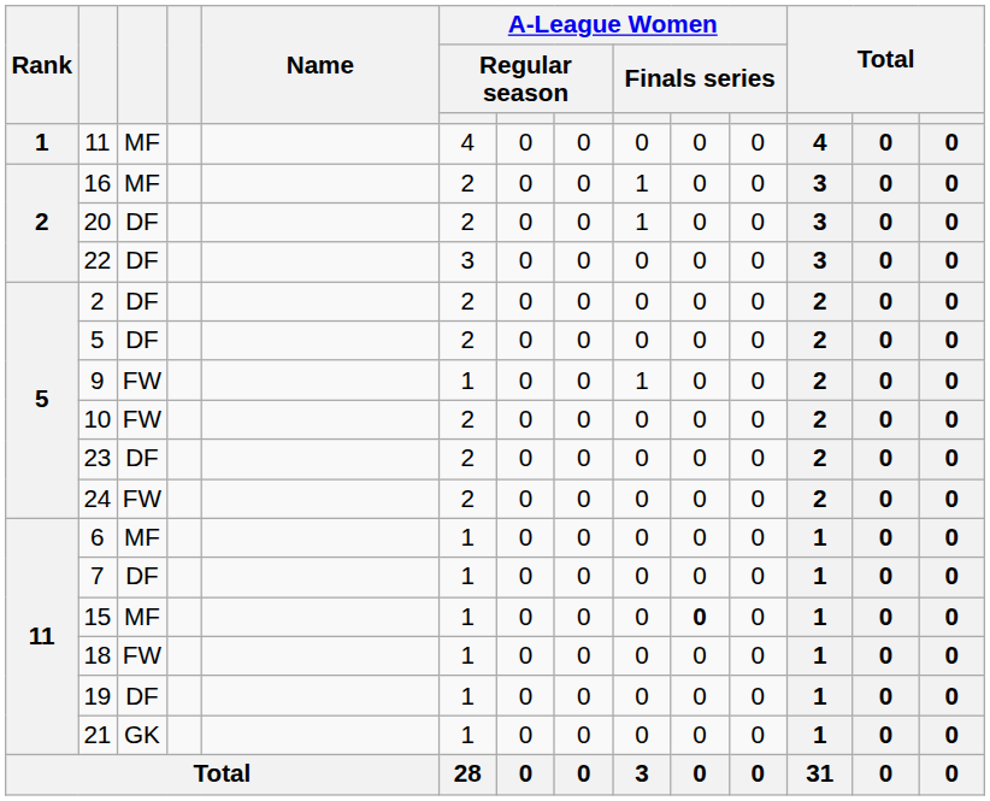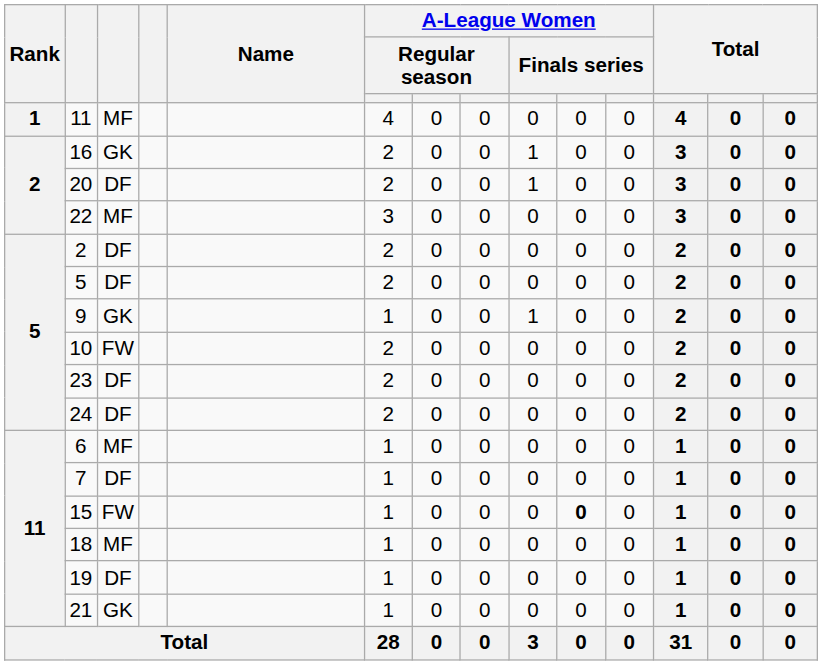 <table class="wikitable sortable" style="text-align:center;">
 <tr>
 <th rowspan="3" width="15">Rank</th>
 <th rowspan="3" width="15"></th>
 <th rowspan="3" width="15"></th>
 <th rowspan="3" width="15"></th>
 <th rowspan="3" width="145">Name</th>
 <th colspan="6" width="120"><a href='#'>A-League Women</a></th>
 <th colspan="3" rowspan="2" width="120">Total</th>
 </tr>
 <tr>
 <th colspan="3">Regular season</th>
 <th colspan="3">Finals series</th>
 </tr>
 <tr>
 <th style="width:30px"></th>
 <th style="width:30px"></th>
 <th style="width:30px"></th>
 <th style="width:30px"></th>
 <th style="width:30px"></th>
 <th style="width:30px"></th>
 <th style="width:30px"></th>
 <th style="width:30px"></th>
 <th style="width:30px"></th>
 </tr>
 <tr>
 <th>1</th>
 <td>11</td>
 <td>MF</td>
 <td></td>
 <td align="left"><br></td>
 <td>4</td>
 <td>0</td>
 <td>0<br></td>
 <td>0</td>
 <td>0</td>
 <td>0<br></td>
 <th>4</th>
 <th>0</th>
 <th>0</th>
 </tr>
 <tr>
 <th rowspan="3">2</th>
 <td>16</td>
-<td>MF</td>
+<td>GK</td>
 <td></td>
 <td align="left"><br></td>
 <td>2</td>
 <td>0</td>
 <td>0<br></td>
 <td>1</td>
 <td>0</td>
 <td>0<br></td>
 <th>3</th>
 <th>0</th>
 <th>0</th>
 </tr>
 <tr>
 <td>20</td>
 <td>DF</td>
 <td></td>
 <td align="left"><br></td>
 <td>2</td>
 <td>0</td>
 <td>0<br></td>
 <td>1</td>
 <td>0</td>
 <td>0<br></td>
 <th>3</th>
 <th>0</th>
 <th>0</th>
 </tr>
 <tr>
 <td>22</td>
-<td>DF</td>
+<td>MF</td>
 <td></td>
 <td align="left"><br></td>
 <td>3</td>
 <td>0</td>
 <td>0<br></td>
 <td>0</td>
 <td>0</td>
 <td>0<br></td>
 <th>3</th>
 <th>0</th>
 <th>0</th>
 </tr>
 <tr>
 <th rowspan="6">5</th>
 <td>2</td>
 <td>DF</td>
 <td></td>
 <td align="left"><br></td>
 <td>2</td>
 <td>0</td>
 <td>0<br></td>
 <td>0</td>
 <td>0</td>
 <td>0<br></td>
 <th>2</th>
 <th>0</th>
 <th>0</th>
 </tr>
 <tr>
 <td>5</td>
 <td>DF</td>
 <td></td>
 <td align="left"><br></td>
 <td>2</td>
 <td>0</td>
 <td>0<br></td>
 <td>0</td>
 <td>0</td>
 <td>0<br></td>
 <th>2</th>
 <th>0</th>
 <th>0</th>
 </tr>
 <tr>
 <td>9</td>
-<td>FW</td>
+<td>GK</td>
 <td></td>
 <td align="left"><br></td>
 <td>1</td>
 <td>0</td>
 <td>0<br></td>
 <td>1</td>
 <td>0</td>
 <td>0<br></td>
 <th>2</th>
 <th>0</th>
 <th>0</th>
 </tr>
 <tr>
 <td>10</td>
 <td>FW</td>
 <td></td>
 <td align="left"><br></td>
 <td>2</td>
 <td>0</td>
 <td>0<br></td>
 <td>0</td>
 <td>0</td>
 <td>0<br></td>
 <th>2</th>
 <th>0</th>
 <th>0</th>
 </tr>
 <tr>
 <td>23</td>
 <td>DF</td>
 <td></td>
 <td align="left"><br></td>
 <td>2</td>
 <td>0</td>
 <td>0<br></td>
 <td>0</td>
 <td>0</td>
 <td>0<br></td>
 <th>2</th>
 <th>0</th>
 <th>0</th>
 </tr>
 <tr>
 <td>24</td>
-<td>FW</td>
+<td>DF</td>
 <td></td>
 <td align="left"><br></td>
 <td>2</td>
 <td>0</td>
 <td>0<br></td>
 <td>0</td>
 <td>0</td>
 <td>0<br></td>
 <th>2</th>
 <th>0</th>
 <th>0</th>
 </tr>
 <tr>
 <th rowspan="6">11</th>
 <td>6</td>
 <td>MF</td>
 <td></td>
 <td align="left"><br></td>
 <td>1</td>
 <td>0</td>
 <td>0<br></td>
 <td>0</td>
 <td>0</td>
 <td>0<br></td>
 <th>1</th>
 <th>0</th>
 <th>0</th>
 </tr>
 <tr>
 <td>7</td>
 <td>DF</td>
 <td></td>
 <td align="left"><br></td>
 <td>1</td>
 <td>0</td>
 <td>0<br></td>
 <td>0</td>
 <td>0</td>
 <td>0<br></td>
 <th>1</th>
 <th>0</th>
 <th>0</th>
 </tr>
 <tr>
 <td>15</td>
-<td>MF</td>
+<td>FW</td>
 <td></td>
 <td align="left"><br></td>
 <td>1</td>
 <td>0</td>
 <td>0<br></td>
 <td>0</td>
 <td><strong>0</strong></td>
 <td>0<br></td>
 <th>1</th>
 <th>0</th>
 <th>0</th>
 </tr>
 <tr>
 <td>18</td>
-<td>FW</td>
+<td>MF</td>
 <td></td>
 <td align="left"><br></td>
 <td>1</td>
 <td>0</td>
 <td>0<br></td>
 <td>0</td>
 <td>0</td>
 <td>0<br></td>
 <th>1</th>
 <th>0</th>
 <th>0</th>
 </tr>
 <tr>
 <td>19</td>
 <td>DF</td>
 <td></td>
 <td align="left"><br></td>
 <td>1</td>
 <td>0</td>
 <td>0<br></td>
 <td>0</td>
 <td>0</td>
 <td>0<br></td>
 <th>1</th>
 <th>0</th>
 <th>0</th>
 </tr>
 <tr>
 <td>21</td>
 <td>GK</td>
 <td></td>
 <td align="left"><br></td>
 <td>1</td>
 <td>0</td>
 <td>0<br></td>
 <td>0</td>
 <td>0</td>
 <td>0<br></td>
 <th>1</th>
 <th>0</th>
 <th>0</th>
 </tr>
 <tr>
 <th colspan="5">Total<br></th>
 <th>28</th>
 <th>0</th>
 <th>0<br></th>
 <th>3</th>
 <th>0</th>
 <th>0<br></th>
 <th>31</th>
 <th>0</th>
 <th>0</th>
 </tr>
 </table>
